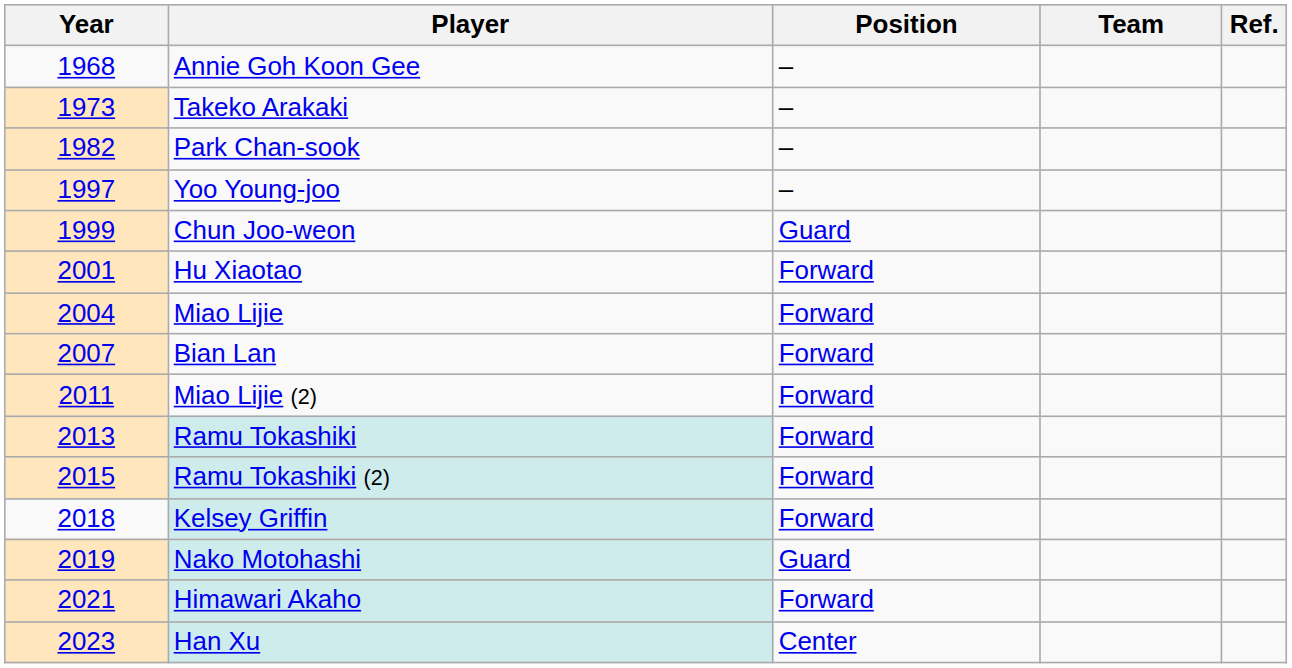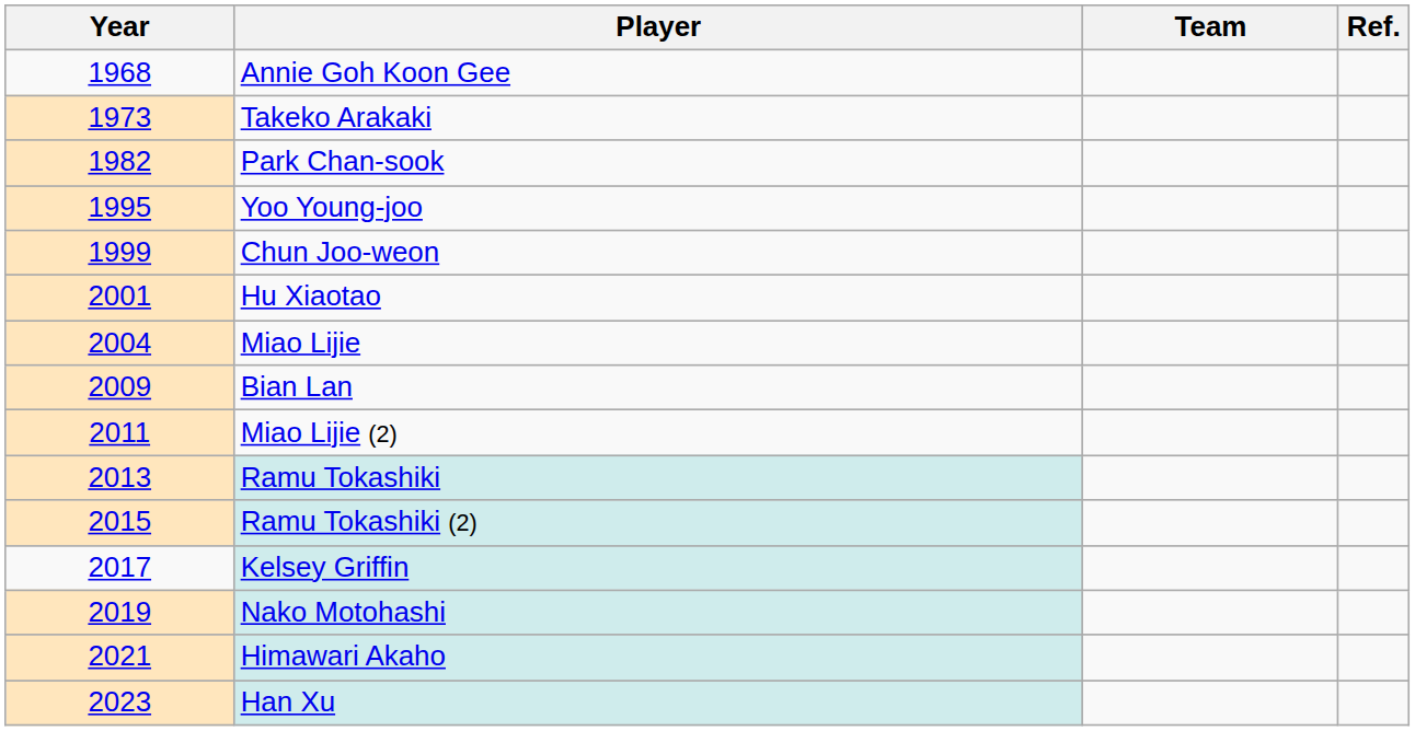 <table class="wikitable plainrowheaders sortable" style="width: 50%; text-align:left" summary="Season (sortable), Player (sortable), Position (sortable), Nationality (sortable) and Team (sortable)">
 <tr>
 <th scope="col">Year</th>
 <th scope="col">Player</th>
-<th scope="col">Position</th>
 <th scope="col">Team</th>
 <th width=5%>Ref.</th>
 </tr>
 <tr>
 <td style="text-align: center"><a href='#'>1968</a></td>
 <td align=left><a href='#'>Annie Goh Koon Gee</a></td>
-<td align=left>–</td>
 <td align=left></td>
 <td></td>
 </tr>
 <tr>
 <td scope="row" style="background-color:#FFE6BD; text-align: center"><a href='#'>1973</a></td>
 <td align=left><a href='#'>Takeko Arakaki</a></td>
-<td align=left>–</td>
 <td align=left></td>
 <td></td>
 </tr>
 <tr>
 <td scope="row" style="background-color:#FFE6BD; text-align: center"><a href='#'>1982</a></td>
 <td align=left><a href='#'>Park Chan-sook</a></td>
-<td align=left>–</td>
 <td align=left></td>
 <td></td>
 </tr>
 <tr>
-<td scope="row" style="background-color:#FFE6BD; text-align: center"><a href='#'>1997</a></td>
+<td scope="row" style="background-color:#FFE6BD; text-align: center"><a href='#'>1995</a></td>
 <td align=left><a href='#'>Yoo Young-joo</a></td>
-<td align=left>–</td>
 <td align=left></td>
 <td></td>
 </tr>
 <tr>
 <td scope="row" style="background-color:#FFE6BD; text-align: center"><a href='#'>1999</a></td>
 <td align=left><a href='#'>Chun Joo-weon</a></td>
-<td align=left><a href='#'>Guard</a></td>
 <td align=left></td>
 <td></td>
 </tr>
 <tr>
 <td scope="row" style="background-color:#FFE6BD; text-align: center"><a href='#'>2001</a></td>
 <td align=left><a href='#'>Hu Xiaotao</a></td>
-<td align=left><a href='#'>Forward</a></td>
 <td align=left></td>
 <td></td>
 </tr>
 <tr>
 <td scope="row" style="background-color:#FFE6BD; text-align: center"><a href='#'>2004</a></td>
 <td align=left><a href='#'>Miao Lijie</a></td>
-<td align=left><a href='#'>Forward</a></td>
 <td align=left></td>
 <td></td>
 </tr>
 <tr>
-<td scope="row" style="background-color:#FFE6BD; text-align: center"><a href='#'>2007</a></td>
+<td scope="row" style="background-color:#FFE6BD; text-align: center"><a href='#'>2009</a></td>
 <td align=left><a href='#'>Bian Lan</a></td>
-<td align=left><a href='#'>Forward</a></td>
 <td align=left></td>
 <td></td>
 </tr>
 <tr>
 <td scope="row" style="background-color:#FFE6BD; text-align: center"><a href='#'>2011</a></td>
 <td align=left><a href='#'>Miao Lijie</a> <small>(2)</small></td>
-<td align=left><a href='#'>Forward</a></td>
 <td align=left></td>
 <td></td>
 </tr>
 <tr>
 <td scope="row" style="background-color:#FFE6BD; text-align: center"><a href='#'>2013</a></td>
 <td scope="row" style="background-color:#CFECEC"><a href='#'>Ramu Tokashiki</a></td>
-<td align=left><a href='#'>Forward</a></td>
 <td align=left></td>
 <td></td>
 </tr>
 <tr>
 <td scope="row" style="background-color:#FFE6BD; text-align: center"><a href='#'>2015</a></td>
 <td scope="row" style="background-color:#CFECEC"><a href='#'>Ramu Tokashiki</a> <small>(2)</small></td>
-<td align=left><a href='#'>Forward</a></td>
 <td align=left></td>
 <td></td>
 </tr>
 <tr>
-<td style="text-align: center"><a href='#'>2018</a></td>
+<td style="text-align: center"><a href='#'>2017</a></td>
 <td scope="row" style="background-color:#CFECEC"><a href='#'>Kelsey Griffin</a></td>
-<td align=left><a href='#'>Forward</a></td>
 <td align=left></td>
 <td></td>
 </tr>
 <tr>
 <td scope="row" style="background-color:#FFE6BD; text-align: center"><a href='#'>2019</a></td>
 <td scope="row" style="background-color:#CFECEC"><a href='#'>Nako Motohashi</a></td>
-<td align=left><a href='#'>Guard</a></td>
 <td align=left></td>
 <td></td>
 </tr>
 <tr>
 <td scope="row" style="background-color:#FFE6BD; text-align: center"><a href='#'>2021</a></td>
 <td scope="row" style="background-color:#CFECEC"><a href='#'>Himawari Akaho</a></td>
-<td align=left><a href='#'>Forward</a></td>
 <td align=left></td>
 <td></td>
 </tr>
 <tr>
 <td scope="row" style="background-color:#FFE6BD; text-align: center"><a href='#'>2023</a></td>
 <td scope="row" style="background-color:#CFECEC"><a href='#'>Han Xu</a></td>
-<td align=left><a href='#'>Center</a></td>
 <td align=left></td>
 <td></td>
 </tr>
 </table>
